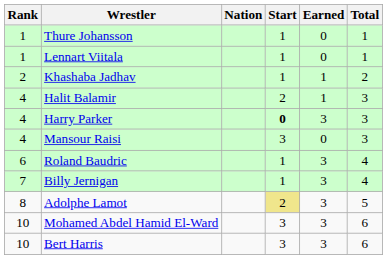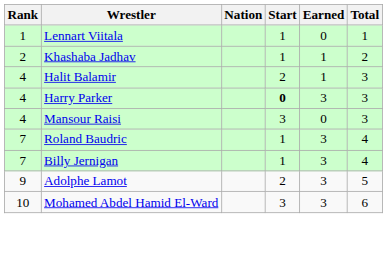 <table class="wikitable sortable" style="text-align:center;">
 <tr>
 <th>Rank</th>
 <th>Wrestler</th>
 <th>Nation</th>
 <th>Start</th>
 <th>Earned</th>
 <th>Total</th>
-</tr>
-<tr style="background:#cfc;">
-<td>1</td>
-<td align=left><a href='#'>Thure Johansson</a></td>
-<td align=left></td>
-<td>1</td>
-<td>0</td>
-<td>1</td>
 </tr>
 <tr style="background:#cfc;">
 <td>1</td>
 <td align=left><a href='#'>Lennart Viitala</a></td>
 <td align=left></td>
 <td>1</td>
 <td>0</td>
 <td>1</td>
 </tr>
 <tr style="background:#cfc;">
 <td>2</td>
 <td align=left><a href='#'>Khashaba Jadhav</a></td>
 <td align=left></td>
 <td>1</td>
 <td>1</td>
 <td>2</td>
 </tr>
 <tr style="background:#cfc;">
 <td>4</td>
 <td align=left><a href='#'>Halit Balamir</a></td>
 <td align=left></td>
 <td>2</td>
 <td>1</td>
 <td>3</td>
 </tr>
 <tr style="background:#cfc;">
 <td>4</td>
 <td align=left><a href='#'>Harry Parker</a></td>
 <td align=left></td>
 <td><strong>0</strong></td>
 <td>3</td>
 <td>3</td>
 </tr>
 <tr style="background:#cfc;">
 <td>4</td>
 <td align=left><a href='#'>Mansour Raisi</a></td>
 <td align=left></td>
 <td>3</td>
 <td>0</td>
 <td>3</td>
 </tr>
 <tr style="background:#cfc;">
-<td>6</td>
+<td>7</td>
 <td align=left><a href='#'>Roland Baudric</a></td>
 <td align=left></td>
 <td>1</td>
 <td>3</td>
 <td>4</td>
 </tr>
 <tr style="background:#cfc;">
 <td>7</td>
 <td align=left><a href='#'>Billy Jernigan</a></td>
 <td align=left></td>
 <td>1</td>
 <td>3</td>
 <td>4</td>
 </tr>
 <tr>
-<td>8</td>
+<td>9</td>
 <td align=left><a href='#'>Adolphe Lamot</a></td>
 <td align=left></td>
-<td style="background: khaki;">2</td>
+<td>2</td>
 <td>3</td>
 <td>5</td>
 </tr>
 <tr>
 <td>10</td>
 <td align=left><a href='#'>Mohamed Abdel Hamid El-Ward</a></td>
 <td align=left></td>
 <td>3</td>
 <td>3</td>
 <td>6</td>
 </tr>
-<tr>
-<td>10</td>
-<td align=left><a href='#'>Bert Harris</a></td>
-<td align=left></td>
-<td>3</td>
-<td>3</td>
-<td>6</td>
-</tr>
 </table>
